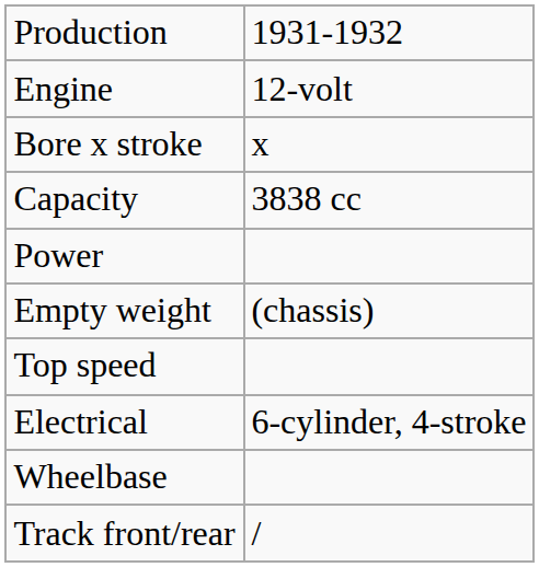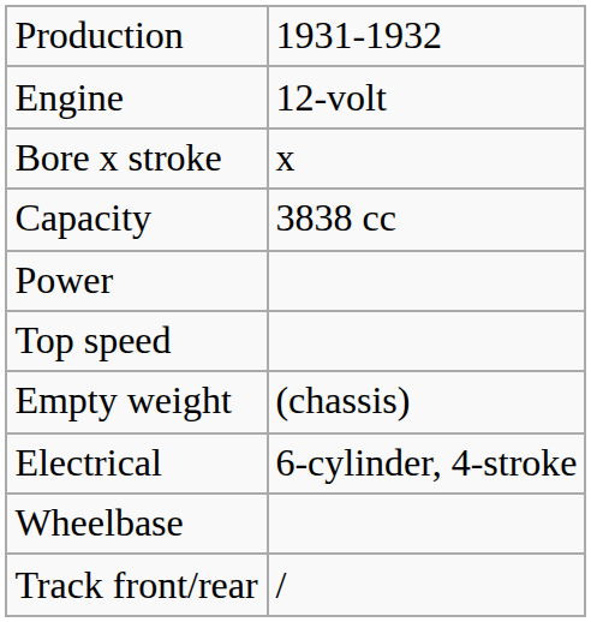 <table class="wikitable">
 <tr>
 <td>Production</td>
 <td>1931-1932</td>
 </tr>
 <tr>
 <td>Engine</td>
 <td>12-volt</td>
 </tr>
 <tr>
 <td>Bore x stroke</td>
 <td> x </td>
 </tr>
 <tr>
 <td>Capacity</td>
 <td>3838 cc</td>
 </tr>
 <tr>
 <td>Power</td>
 <td></td>
 </tr>
 <tr>
+<td>Top speed</td>
+<td></td>
+</tr>
+<tr>
 <td>Empty weight</td>
 <td> (chassis)</td>
-</tr>
-<tr>
-<td>Top speed</td>
-<td></td>
 </tr>
 <tr>
 <td>Electrical</td>
 <td>6-cylinder, 4-stroke</td>
 </tr>
 <tr>
 <td>Wheelbase</td>
 <td></td>
 </tr>
 <tr>
 <td>Track front/rear</td>
 <td> / </td>
 </tr>
 </table>
